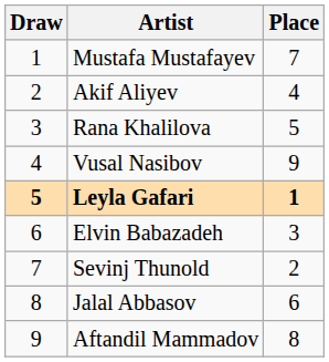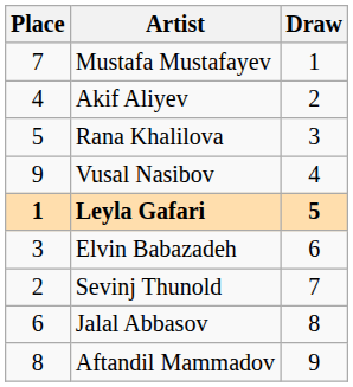 <table class="sortable wikitable" style="margin: 1em auto 1em auto; text-align:center">
 <tr>
+<th>Place</th>
+<th>Artist</th>
 <th>Draw</th>
-<th>Artist</th>
-<th>Place</th>
 </tr>
 <tr>
+<td>7</td>
+<td align="left">Mustafa Mustafayev</td>
 <td>1</td>
-<td align="left">Mustafa Mustafayev</td>
+</tr>
+<tr>
+<td>4</td>
+<td align="left">Akif Aliyev</td>
+<td>2</td>
+</tr>
+<tr>
+<td>5</td>
+<td align="left">Rana Khalilova</td>
+<td>3</td>
+</tr>
+<tr>
+<td>9</td>
+<td align="left">Vusal Nasibov</td>
+<td>4</td>
+</tr>
+<tr style="font-weight:bold; background:navajowhite;">
+<td>1</td>
+<td align="left">Leyla Gafari</td>
+<td>5</td>
+</tr>
+<tr>
+<td>3</td>
+<td align="left">Elvin Babazadeh</td>
+<td>6</td>
+</tr>
+<tr>
+<td>2</td>
+<td align="left">Sevinj Thunold</td>
 <td>7</td>
 </tr>
 <tr>
-<td>2</td>
-<td align="left">Akif Aliyev</td>
-<td>4</td>
-</tr>
-<tr>
-<td>3</td>
-<td align="left">Rana Khalilova</td>
-<td>5</td>
-</tr>
-<tr>
-<td>4</td>
-<td align="left">Vusal Nasibov</td>
-<td>9</td>
-</tr>
-<tr style="font-weight:bold; background:navajowhite;">
-<td>5</td>
-<td align="left">Leyla Gafari</td>
-<td>1</td>
-</tr>
-<tr>
 <td>6</td>
-<td align="left">Elvin Babazadeh</td>
-<td>3</td>
-</tr>
-<tr>
-<td>7</td>
-<td align="left">Sevinj Thunold</td>
-<td>2</td>
+<td align="left">Jalal Abbasov</td>
+<td>8</td>
 </tr>
 <tr>
 <td>8</td>
-<td align="left">Jalal Abbasov</td>
-<td>6</td>
-</tr>
-<tr>
+<td align="left">Aftandil Mammadov</td>
 <td>9</td>
-<td align="left">Aftandil Mammadov</td>
-<td>8</td>
 </tr>
 </table>
